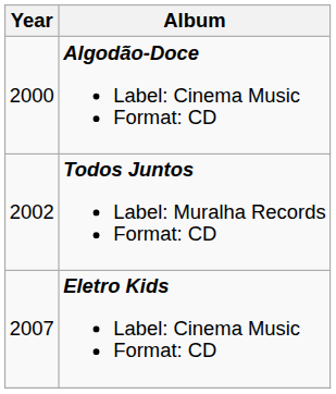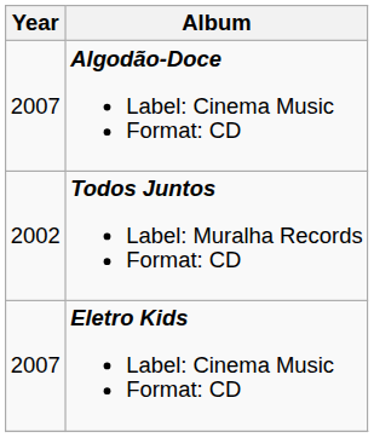 <table class="wikitable">
 <tr>
 <th>Year</th>
 <th>Album</th>
 </tr>
 <tr>
-<td>2000</td>
+<td>2007</td>
 <td><strong><em>Algodão-Doce</em></strong><br><ul><li>Label: Cinema Music</li><li>Format: CD</li></ul></td>
 </tr>
 <tr>
 <td>2002</td>
 <td><strong><em>Todos Juntos</em></strong><br><ul><li>Label: Muralha Records</li><li>Format: CD</li></ul></td>
 </tr>
 <tr>
 <td>2007</td>
 <td><strong><em>Eletro Kids</em></strong><br><ul><li>Label: Cinema Music</li><li>Format: CD</li></ul></td>
 </tr>
 <tr>
 </tr>
 </table>
